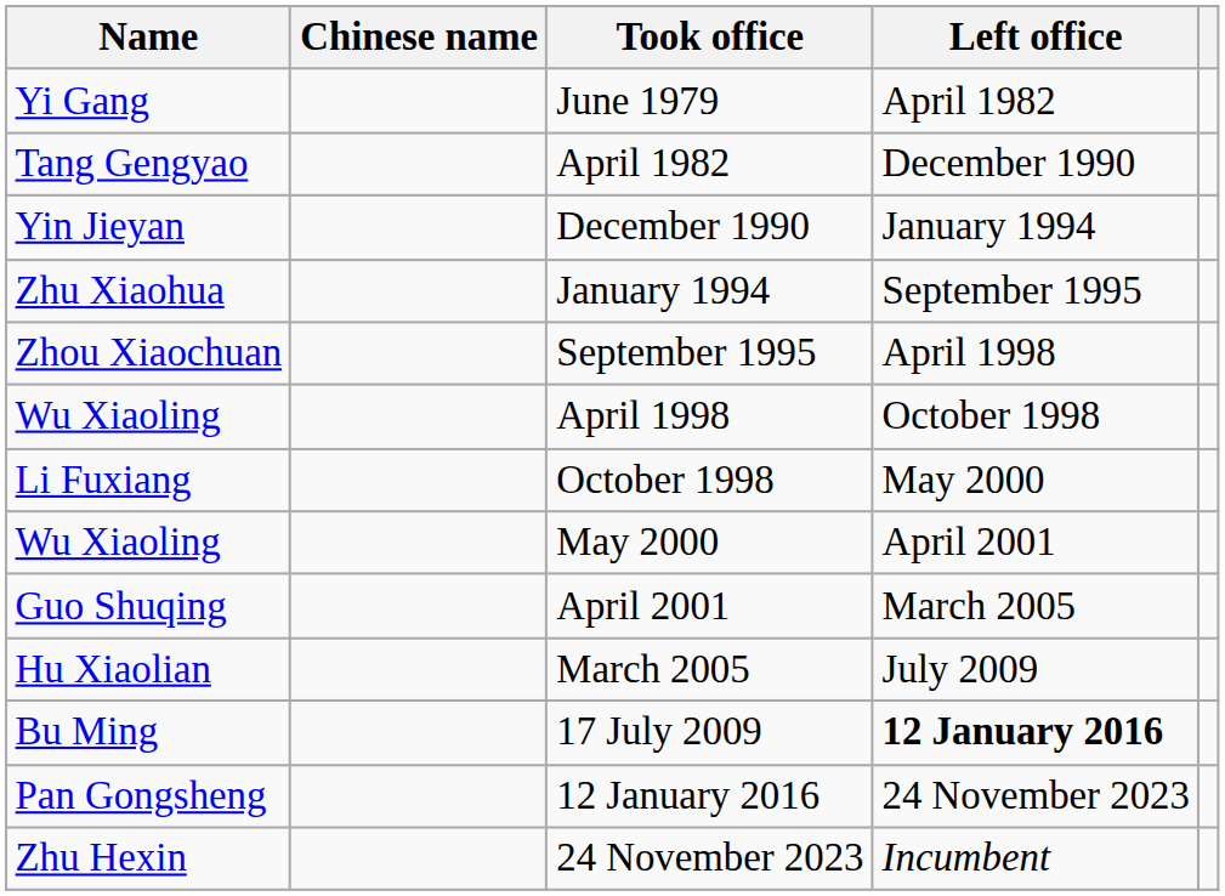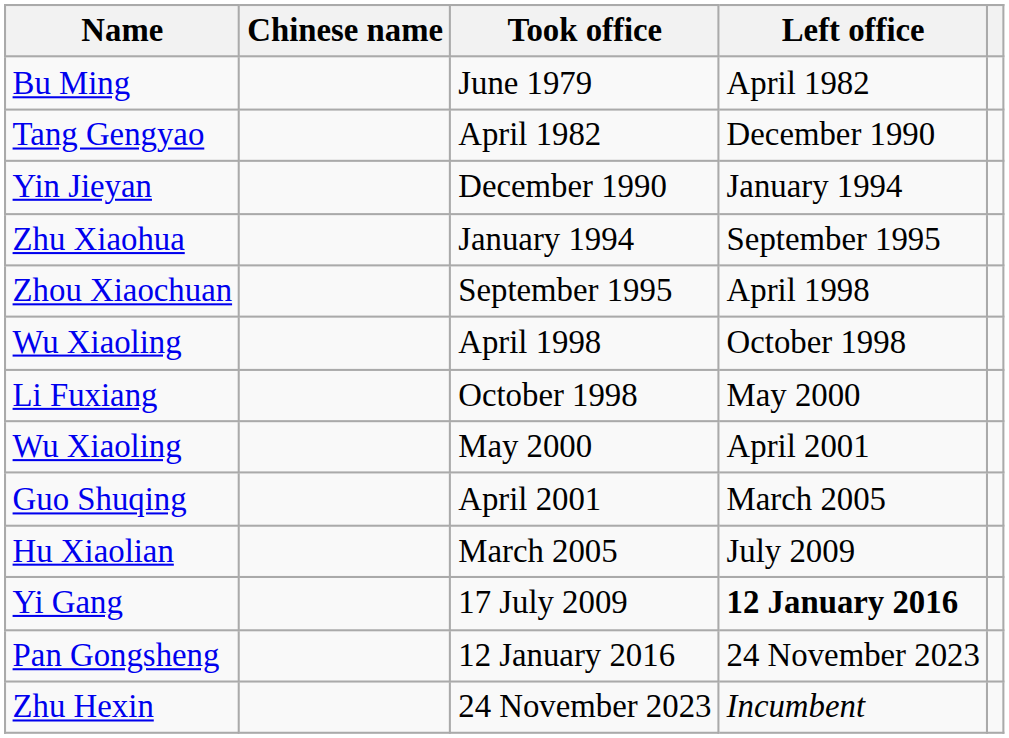 <table class="wikitable">
 <tr>
 <th>Name</th>
 <th>Chinese name</th>
 <th>Took office</th>
 <th>Left office</th>
 <th></th>
 </tr>
 <tr>
-<td><a href='#'>Yi Gang</a></td>
+<td><a href='#'>Bu Ming</a></td>
 <td></td>
 <td>June 1979</td>
 <td>April 1982</td>
 <td></td>
 </tr>
 <tr>
 <td><a href='#'>Tang Gengyao</a></td>
 <td></td>
 <td>April 1982</td>
 <td>December 1990</td>
 <td></td>
 </tr>
 <tr>
 <td><a href='#'>Yin Jieyan</a></td>
 <td></td>
 <td>December 1990</td>
 <td>January 1994</td>
 <td></td>
 </tr>
 <tr>
 <td><a href='#'>Zhu Xiaohua</a></td>
 <td></td>
 <td>January 1994</td>
 <td>September 1995</td>
 <td></td>
 </tr>
 <tr>
 <td><a href='#'>Zhou Xiaochuan</a></td>
 <td></td>
 <td>September 1995</td>
 <td>April 1998</td>
 <td></td>
 </tr>
 <tr>
 <td><a href='#'>Wu Xiaoling</a></td>
 <td></td>
 <td>April 1998</td>
 <td>October 1998</td>
 <td></td>
 </tr>
 <tr>
 <td><a href='#'>Li Fuxiang</a></td>
 <td></td>
 <td>October 1998</td>
 <td>May 2000</td>
 <td></td>
 </tr>
 <tr>
 <td><a href='#'>Wu Xiaoling</a></td>
 <td></td>
 <td>May 2000</td>
 <td>April 2001</td>
 <td></td>
 </tr>
 <tr>
 <td><a href='#'>Guo Shuqing</a></td>
 <td></td>
 <td>April 2001</td>
 <td>March 2005</td>
 <td></td>
 </tr>
 <tr>
 <td><a href='#'>Hu Xiaolian</a></td>
 <td></td>
 <td>March 2005</td>
 <td>July 2009</td>
 <td></td>
 </tr>
 <tr>
-<td><a href='#'>Bu Ming</a></td>
+<td><a href='#'>Yi Gang</a></td>
 <td></td>
 <td>17 July 2009</td>
 <td><strong>12 January 2016</strong></td>
 <td></td>
 </tr>
 <tr>
 <td><a href='#'>Pan Gongsheng</a></td>
 <td></td>
 <td>12 January 2016</td>
 <td>24 November 2023</td>
 <td></td>
 </tr>
 <tr>
 <td><a href='#'>Zhu Hexin</a></td>
 <td></td>
 <td>24 November 2023</td>
 <td><em>Incumbent</em></td>
 <td></td>
 </tr>
 </table>
